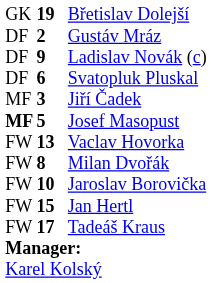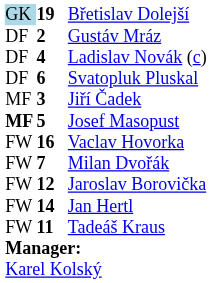 <table cellspacing="0" cellpadding="0" style="font-size:90%; margin:0.2em auto;">
 <tr>
 <th width="25"></th>
 <th width="25"></th>
 </tr>
 <tr>
-<td>GK</td>
+<td style="background: lightblue;">GK</td>
 <td><strong>19</strong></td>
 <td><a href='#'>Břetislav Dolejší</a></td>
 </tr>
 <tr>
 <td>DF</td>
 <td><strong>2</strong></td>
 <td><a href='#'>Gustáv Mráz</a></td>
 </tr>
 <tr>
 <td>DF</td>
-<td><strong>9</strong></td>
+<td><strong>4</strong></td>
 <td><a href='#'>Ladislav Novák</a> (<a href='#'>c</a>)</td>
 </tr>
 <tr>
 <td>DF</td>
 <td><strong>6</strong></td>
 <td><a href='#'>Svatopluk Pluskal</a></td>
 </tr>
 <tr>
 <td>MF</td>
 <td><strong>3</strong></td>
 <td><a href='#'>Jiří Čadek</a></td>
 </tr>
 <tr>
 <td><strong>MF</strong></td>
 <td><strong>5</strong></td>
 <td><a href='#'>Josef Masopust</a></td>
 </tr>
 <tr>
 <td>FW</td>
-<td><strong>13</strong></td>
+<td><strong>16</strong></td>
 <td><a href='#'>Vaclav Hovorka</a></td>
 </tr>
 <tr>
 <td>FW</td>
-<td><strong>8</strong></td>
+<td><strong>7</strong></td>
 <td><a href='#'>Milan Dvořák</a></td>
 </tr>
 <tr>
 <td>FW</td>
-<td><strong>10</strong></td>
+<td><strong>12</strong></td>
 <td><a href='#'>Jaroslav Borovička</a></td>
 </tr>
 <tr>
 <td>FW</td>
-<td><strong>15</strong></td>
+<td><strong>14</strong></td>
 <td><a href='#'>Jan Hertl</a></td>
 </tr>
 <tr>
 <td>FW</td>
-<td><strong>17</strong></td>
+<td><strong>11</strong></td>
 <td><a href='#'>Tadeáš Kraus</a></td>
 </tr>
 <tr>
 <td colspan=3><strong>Manager:</strong></td>
 </tr>
 <tr>
 <td colspan=4><a href='#'>Karel Kolský</a></td>
 </tr>
 </table>
